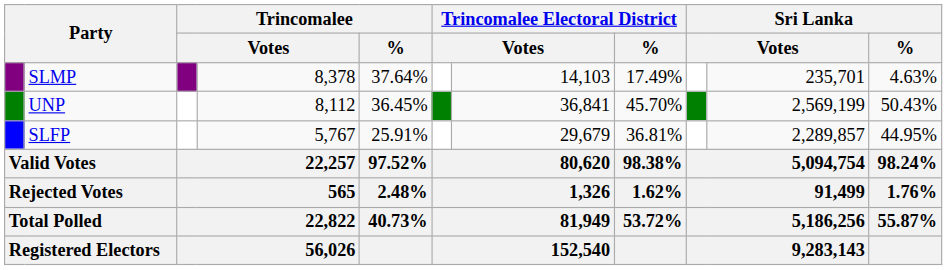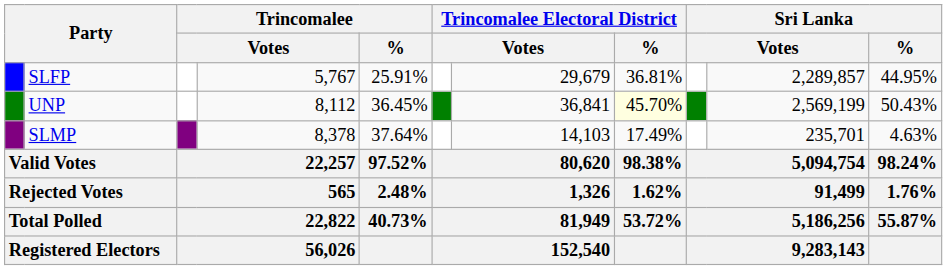 <table class="wikitable">
 <tr>
 <th colspan="2" width="144px"rowspan="2">Party</th>
 <th colspan="3" width="216px">Trincomalee</th>
 <th colspan="3" width="216px"><a href='#'>Trincomalee Electoral District</a></th>
 <th colspan="3" width="216px">Sri Lanka</th>
 </tr>
 <tr>
 <th colspan="2" width="144px">Votes</th>
 <th>%</th>
 <th colspan="2" width="144px">Votes</th>
 <th>%</th>
 <th colspan="2" width="144px">Votes</th>
 <th>%</th>
 </tr>
 <tr>
+<td style="background-color:blue;" width="10px"></td>
+<td style="text-align:left;"><a href='#'>SLFP</a></td>
+<td style="background-color:white;" width="10px"></td>
+<td style="text-align:right;">5,767</td>
+<td style="text-align:right;">25.91%</td>
+<td style="background-color:white;" width="10px"></td>
+<td style="text-align:right;">29,679</td>
+<td style="text-align:right;">36.81%</td>
+<td style="background-color:white;" width="10px"></td>
+<td style="text-align:right;">2,289,857</td>
+<td style="text-align:right;">44.95%</td>
+</tr>
+<tr>
+<td style="background-color:green;" width="10px"></td>
+<td style="text-align:left;"><a href='#'>UNP</a></td>
+<td style="background-color:white;" width="10px"></td>
+<td style="text-align:right;">8,112</td>
+<td style="text-align:right;">36.45%</td>
+<td style="background-color:green;" width="10px"></td>
+<td style="text-align:right;">36,841</td>
+<td style="background: lightyellow; text-align:right;">45.70%</td>
+<td style="background-color:green;" width="10px"></td>
+<td style="text-align:right;">2,569,199</td>
+<td style="text-align:right;">50.43%</td>
+</tr>
+<tr>
 <td style="background-color:purple;" width="10px"></td>
 <td style="text-align:left;"><a href='#'>SLMP</a></td>
 <td style="background-color:purple;" width="10px"></td>
 <td style="text-align:right;">8,378</td>
 <td style="text-align:right;">37.64%</td>
 <td style="background-color:white;" width="10px"></td>
 <td style="text-align:right;">14,103</td>
 <td style="text-align:right;">17.49%</td>
 <td style="background-color:white;" width="10px"></td>
 <td style="text-align:right;">235,701</td>
 <td style="text-align:right;">4.63%</td>
-</tr>
-<tr>
-<td style="background-color:green;" width="10px"></td>
-<td style="text-align:left;"><a href='#'>UNP</a></td>
-<td style="background-color:white;" width="10px"></td>
-<td style="text-align:right;">8,112</td>
-<td style="text-align:right;">36.45%</td>
-<td style="background-color:green;" width="10px"></td>
-<td style="text-align:right;">36,841</td>
-<td style="text-align:right;">45.70%</td>
-<td style="background-color:green;" width="10px"></td>
-<td style="text-align:right;">2,569,199</td>
-<td style="text-align:right;">50.43%</td>
-</tr>
-<tr>
-<td style="background-color:blue;" width="10px"></td>
-<td style="text-align:left;"><a href='#'>SLFP</a></td>
-<td style="background-color:white;" width="10px"></td>
-<td style="text-align:right;">5,767</td>
-<td style="text-align:right;">25.91%</td>
-<td style="background-color:white;" width="10px"></td>
-<td style="text-align:right;">29,679</td>
-<td style="text-align:right;">36.81%</td>
-<td style="background-color:white;" width="10px"></td>
-<td style="text-align:right;">2,289,857</td>
-<td style="text-align:right;">44.95%</td>
 </tr>
 <tr>
 <th colspan="2" width="144px"style="text-align:left;">Valid Votes</th>
 <th style="text-align:right;"colspan="2" width="144px">22,257</th>
 <th style="text-align:right;">97.52%</th>
 <th style="text-align:right;"colspan="2" width="144px">80,620</th>
 <th style="text-align:right;">98.38%</th>
 <th style="text-align:right;"colspan="2" width="144px">5,094,754</th>
 <th style="text-align:right;">98.24%</th>
 </tr>
 <tr>
 <th colspan="2" width="144px"style="text-align:left;">Rejected Votes</th>
 <th style="text-align:right;"colspan="2" width="144px">565</th>
 <th style="text-align:right;">2.48%</th>
 <th style="text-align:right;"colspan="2" width="144px">1,326</th>
 <th style="text-align:right;">1.62%</th>
 <th style="text-align:right;"colspan="2" width="144px">91,499</th>
 <th style="text-align:right;">1.76%</th>
 </tr>
 <tr>
 <th colspan="2" width="144px"style="text-align:left;">Total Polled</th>
 <th style="text-align:right;"colspan="2" width="144px">22,822</th>
 <th style="text-align:right;">40.73%</th>
 <th style="text-align:right;"colspan="2" width="144px">81,949</th>
 <th style="text-align:right;">53.72%</th>
 <th style="text-align:right;"colspan="2" width="144px">5,186,256</th>
 <th style="text-align:right;">55.87%</th>
 </tr>
 <tr>
 <th colspan="2" width="144px"style="text-align:left;">Registered Electors</th>
 <th style="text-align:right;"colspan="2" width="144px">56,026</th>
 <th></th>
 <th style="text-align:right;"colspan="2" width="144px">152,540</th>
 <th></th>
 <th style="text-align:right;"colspan="2" width="144px">9,283,143</th>
 <th></th>
 </tr>
 </table>
